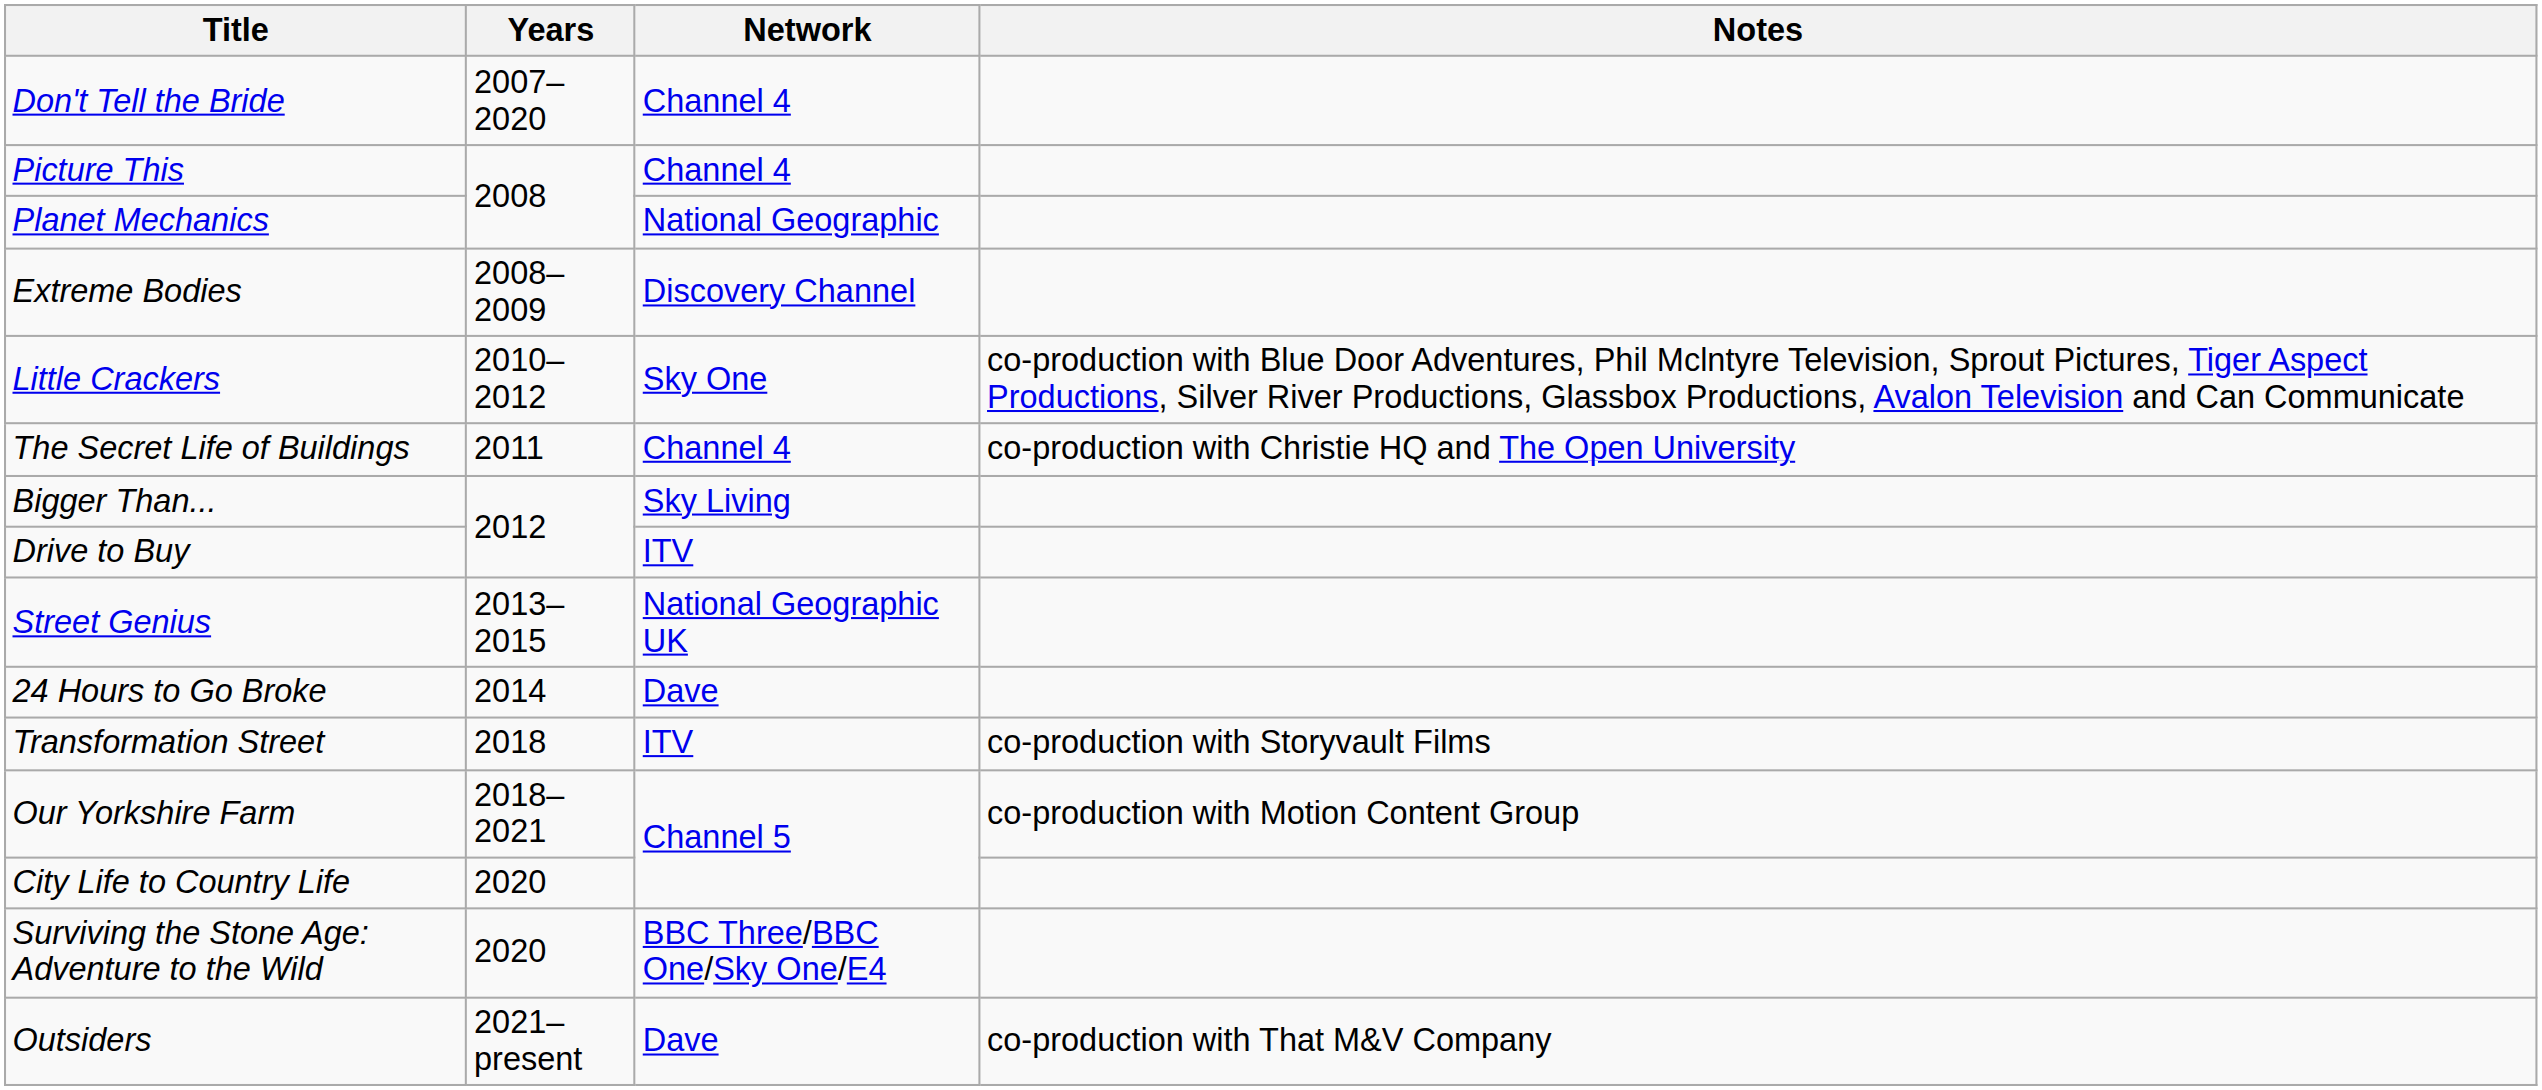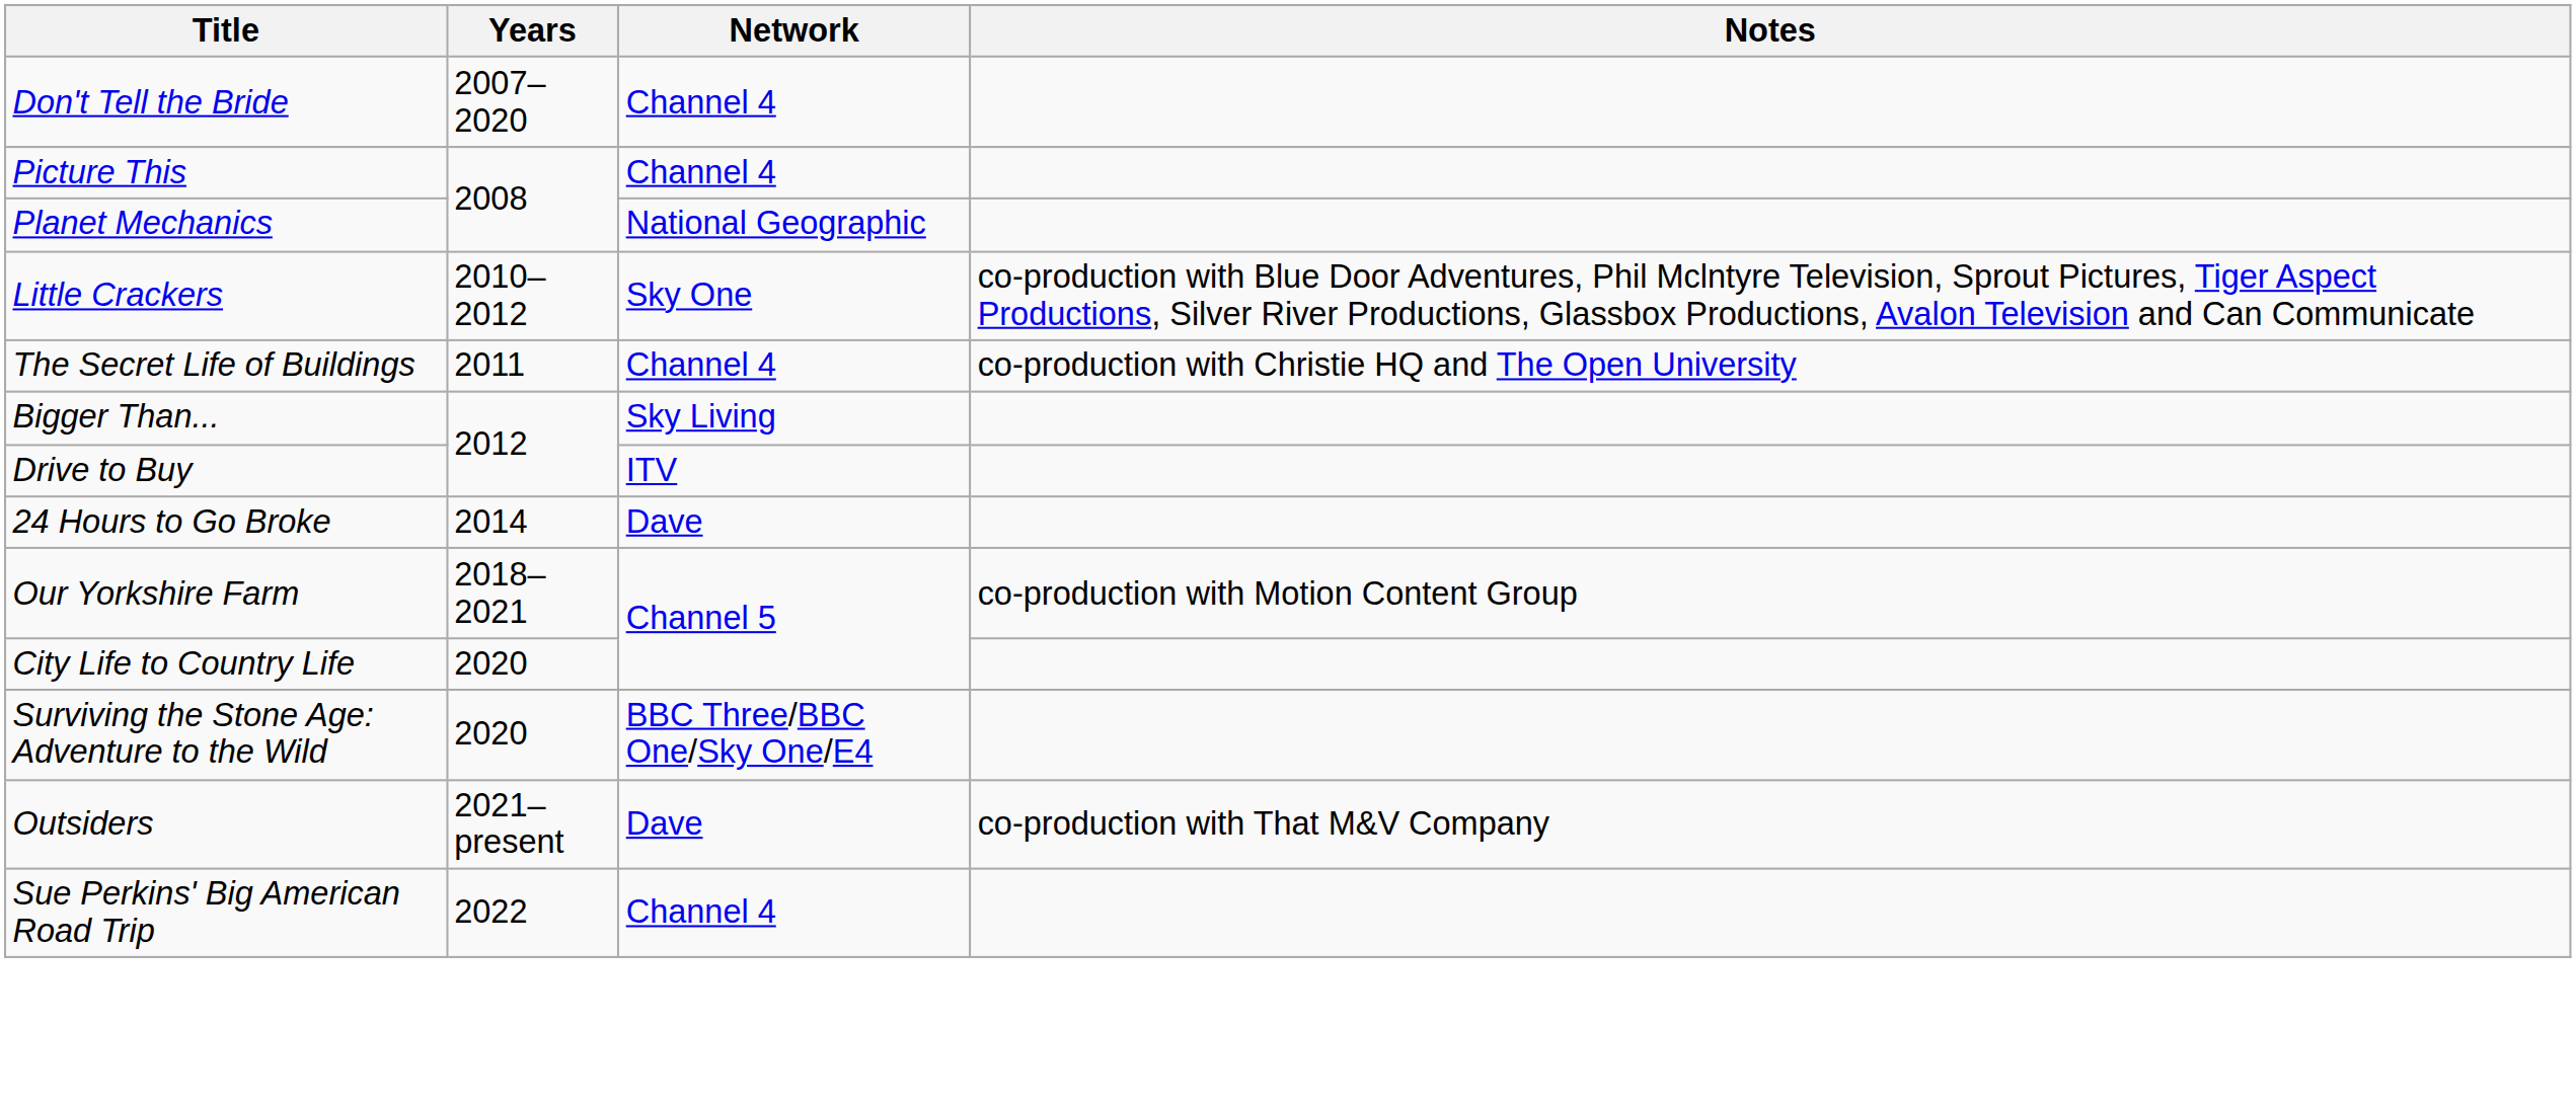 <table class="wikitable sortable">
 <tr>
 <th>Title</th>
 <th>Years</th>
 <th>Network</th>
 <th>Notes</th>
 </tr>
 <tr>
 <td><em><a href='#'>Don't Tell the Bride</a></em></td>
 <td>2007–2020</td>
 <td><a href='#'>Channel 4</a></td>
 <td></td>
 </tr>
 <tr>
 <td><em><a href='#'>Picture This</a></em></td>
 <td rowspan="2">2008</td>
 <td><a href='#'>Channel 4</a></td>
 <td></td>
 </tr>
 <tr>
 <td><em><a href='#'>Planet Mechanics</a></em></td>
 <td><a href='#'>National Geographic</a></td>
-<td></td>
-</tr>
-<tr>
-<td><em>Extreme Bodies</em></td>
-<td>2008–2009</td>
-<td><a href='#'>Discovery Channel</a></td>
 <td></td>
 </tr>
 <tr>
 <td><em><a href='#'>Little Crackers</a></em></td>
 <td>2010–2012</td>
 <td><a href='#'>Sky One</a></td>
 <td>co-production with Blue Door Adventures, Phil Mclntyre Television, Sprout Pictures, <a href='#'>Tiger Aspect Productions</a>, Silver River Productions, Glassbox Productions, <a href='#'>Avalon Television</a> and Can Communicate</td>
 </tr>
 <tr>
 <td><em>The Secret Life of Buildings</em></td>
 <td>2011</td>
 <td><a href='#'>Channel 4</a></td>
 <td>co-production with Christie HQ and <a href='#'>The Open University</a></td>
 </tr>
 <tr>
 <td><em>Bigger Than...</em></td>
 <td rowspan="2">2012</td>
 <td><a href='#'>Sky Living</a></td>
 <td></td>
 </tr>
 <tr>
 <td><em>Drive to Buy</em></td>
 <td><a href='#'>ITV</a></td>
 <td></td>
 </tr>
 <tr>
-<td><em><a href='#'>Street Genius</a></em></td>
-<td>2013–2015</td>
-<td><a href='#'>National Geographic UK</a></td>
-<td></td>
-</tr>
-<tr>
 <td><em>24 Hours to Go Broke</em></td>
 <td>2014</td>
 <td><a href='#'>Dave</a></td>
 <td></td>
-</tr>
-<tr>
-<td><em>Transformation Street</em></td>
-<td>2018</td>
-<td><a href='#'>ITV</a></td>
-<td>co-production with Storyvault Films</td>
 </tr>
 <tr>
 <td><em>Our Yorkshire Farm</em></td>
 <td>2018–2021</td>
 <td rowspan="2"><a href='#'>Channel 5</a></td>
 <td>co-production with Motion Content Group</td>
 </tr>
 <tr>
 <td><em>City Life to Country Life</em></td>
 <td>2020</td>
 <td></td>
 </tr>
 <tr>
 <td><em>Surviving the Stone Age: Adventure to the Wild</em></td>
 <td>2020</td>
 <td><a href='#'>BBC Three</a>/<a href='#'>BBC One</a>/<a href='#'>Sky One</a>/<a href='#'>E4</a></td>
 <td></td>
 </tr>
 <tr>
 <td><em>Outsiders</em></td>
 <td>2021–present</td>
 <td><a href='#'>Dave</a></td>
 <td>co-production with That M&V Company</td>
 </tr>
+<tr>
+<td><em>Sue Perkins' Big American Road Trip</em></td>
+<td>2022</td>
+<td><a href='#'>Channel 4</a></td>
+<td></td>
+</tr>
 </table>
